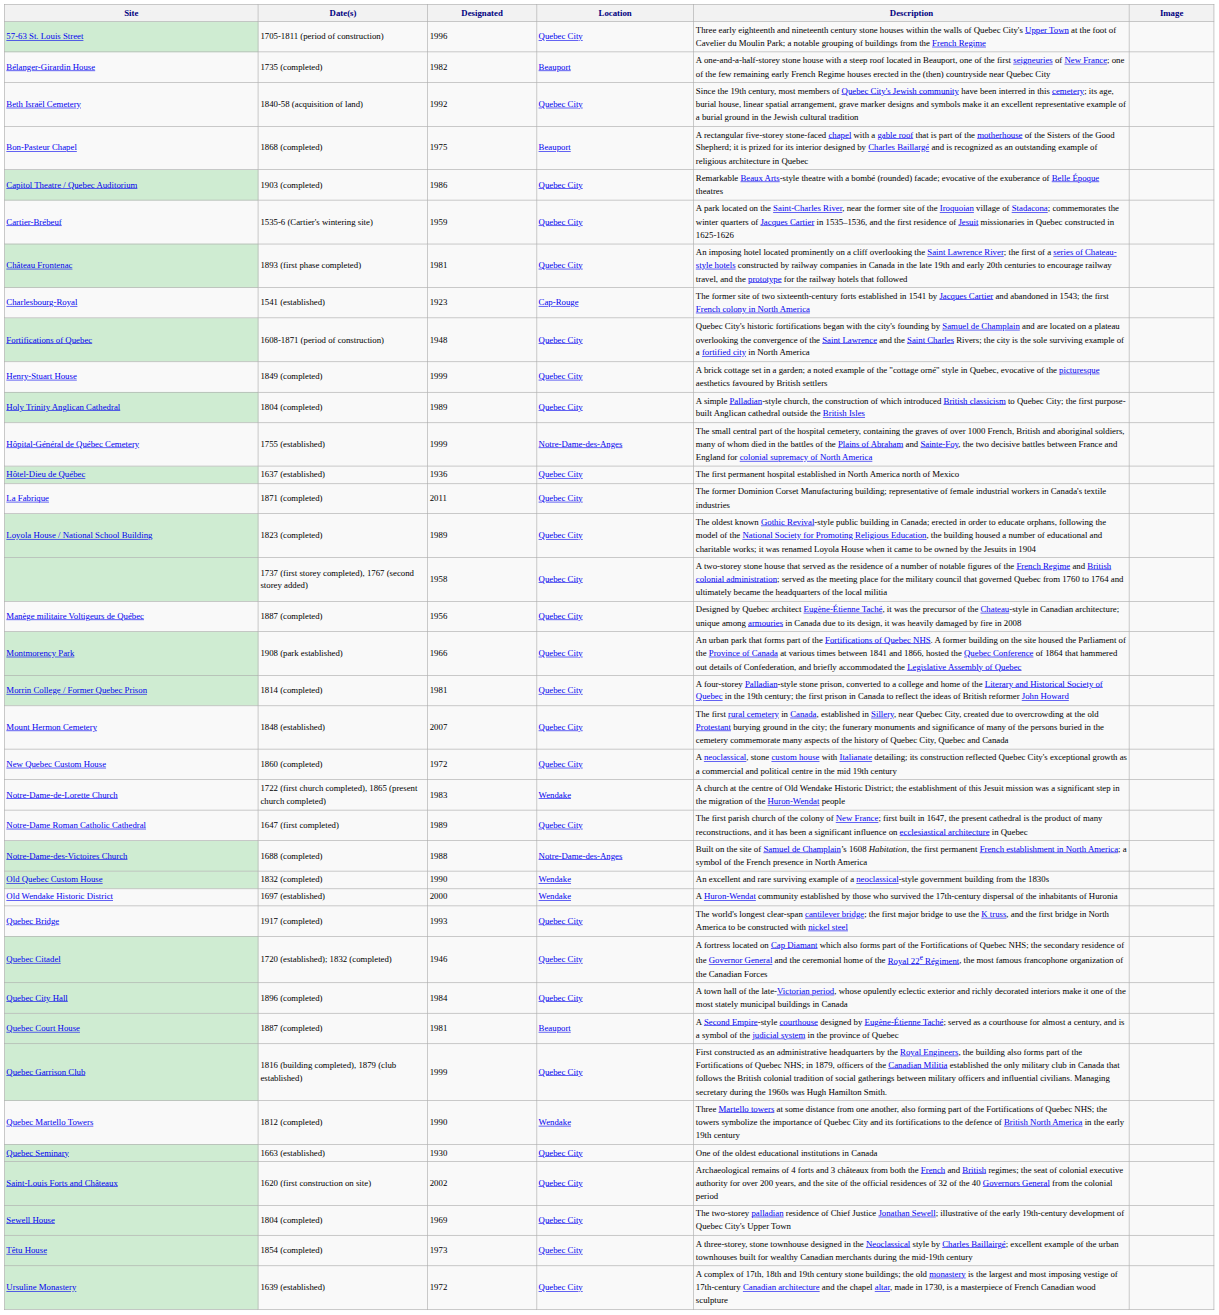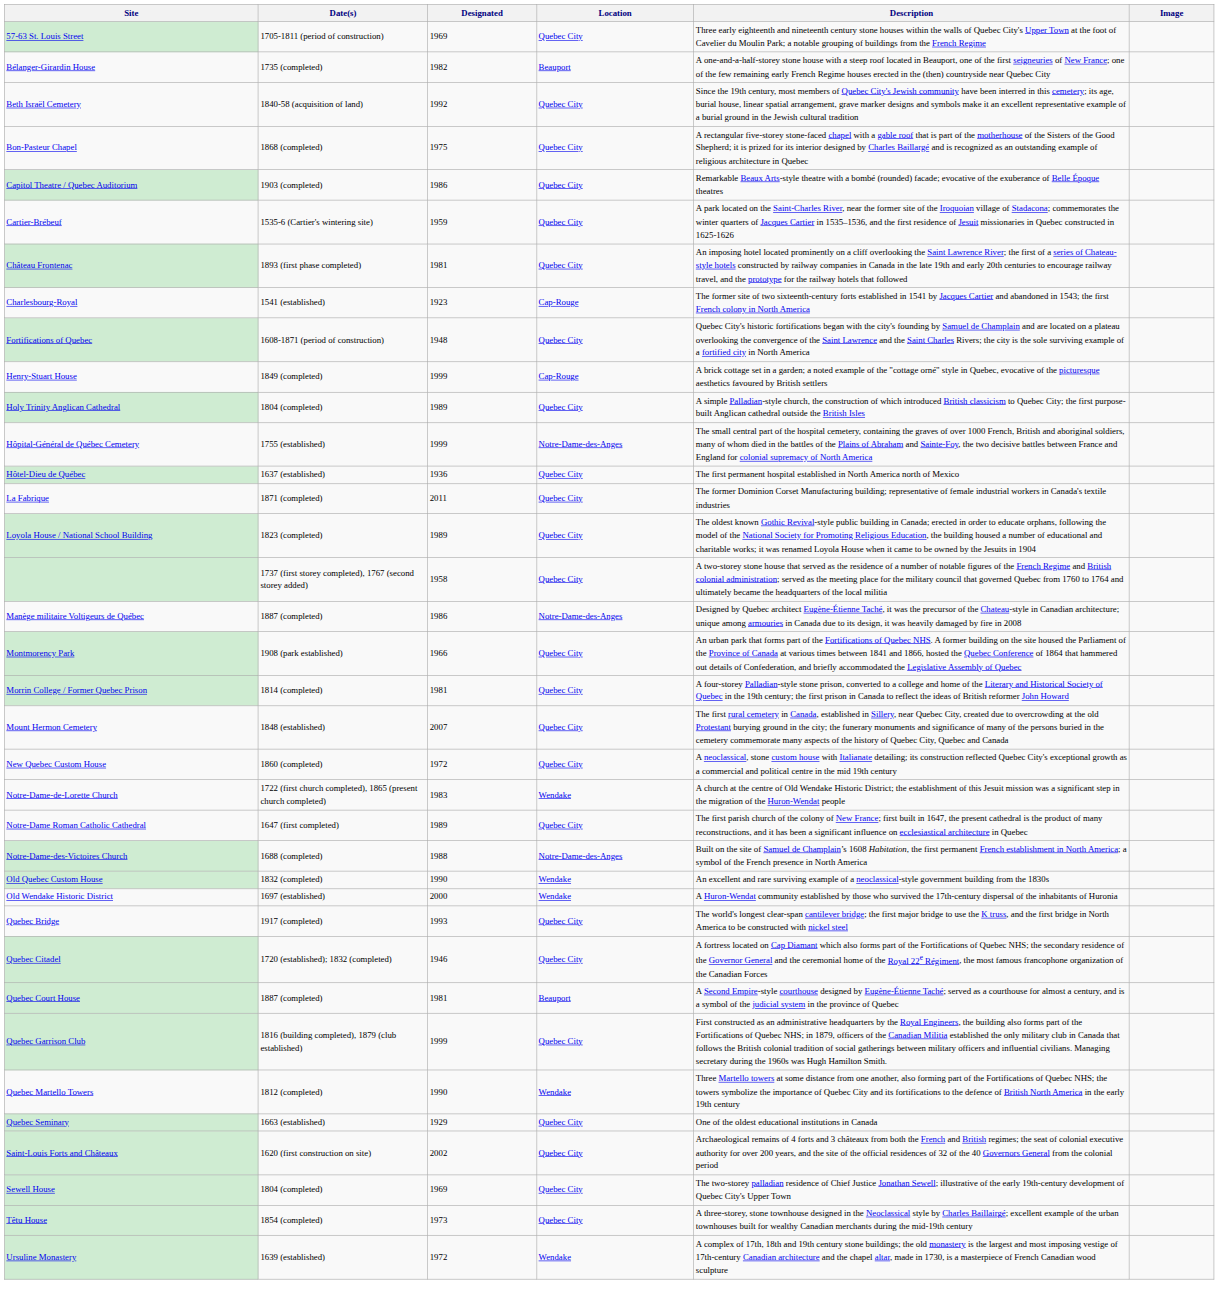 <table class="wikitable sortable" style="font-size:90%;width:100%;border:0px;text-align:left;line-height:150%;">
 <tr>
 <th style="background-color:#f2f2f2; color: #000080" width="21%">Site</th>
 <th style="background-color:#f2f2f2; color: #000080" width="14%">Date(s)</th>
 <th style="background-color:#f2f2f2; color: #000080" width="9%">Designated</th>
 <th style="background-color:#f2f2f2; color: #000080" width="13%">Location</th>
 <th style="background-color:#f2f2f2; color: #000080" width="36%" class="unsortable">Description</th>
 <th style="background-color:#f2f2f2; color: #000080" width="7%" class="unsortable">Image</th>
 </tr>
 <tr>
 <td bgcolor=#cfecd2 scope=row><a href='#'>57-63 St. Louis Street</a></td>
 <td>1705-1811 (period of construction)</td>
-<td>1996</td>
+<td>1969</td>
 <td><a href='#'>Quebec City</a><br></td>
 <td>Three early eighteenth and nineteenth century stone houses within the walls of Quebec City's <a href='#'>Upper Town</a> at the foot of Cavelier du Moulin Park; a notable grouping of buildings from the <a href='#'>French Regime</a></td>
 <td></td>
 </tr>
 <tr>
 <td><a href='#'>Bélanger-Girardin House</a></td>
 <td>1735 (completed)</td>
 <td>1982</td>
 <td><a href='#'>Beauport</a><br></td>
 <td>A one-and-a-half-storey stone house with a steep roof located in Beauport, one of the first <a href='#'>seigneuries</a> of <a href='#'>New France</a>; one of the few remaining early French Regime houses erected in the (then) countryside near Quebec City</td>
 <td></td>
 </tr>
 <tr>
 <td><a href='#'>Beth Israël Cemetery</a></td>
 <td>1840-58 (acquisition of land)</td>
 <td>1992</td>
 <td><a href='#'>Quebec City</a><br></td>
 <td>Since the 19th century, most members of <a href='#'>Quebec City's Jewish community</a> have been interred in this <a href='#'>cemetery</a>; its age, burial house, linear spatial arrangement, grave marker designs and symbols make it an excellent representative example of a burial ground in the Jewish cultural tradition</td>
 <td></td>
 </tr>
 <tr>
 <td><a href='#'>Bon-Pasteur Chapel</a></td>
 <td>1868 (completed)</td>
 <td>1975</td>
-<td><a href='#'>Beauport</a><br></td>
+<td><a href='#'>Quebec City</a><br></td>
 <td>A rectangular five-storey stone-faced <a href='#'>chapel</a> with a <a href='#'>gable roof</a> that is part of the <a href='#'>motherhouse</a> of the Sisters of the Good Shepherd; it is prized for its interior designed by <a href='#'>Charles Baillargé</a> and is recognized as an outstanding example of religious architecture in Quebec</td>
 <td></td>
 </tr>
 <tr>
 <td bgcolor=#cfecd2 scope=row><a href='#'>Capitol Theatre / Quebec Auditorium</a></td>
 <td>1903 (completed)</td>
 <td>1986</td>
 <td><a href='#'>Quebec City</a><br></td>
 <td>Remarkable <a href='#'>Beaux Arts</a>-style theatre with a bombé (rounded) facade; evocative of the exuberance of <a href='#'>Belle Époque</a> theatres</td>
 <td></td>
 </tr>
 <tr>
 <td><a href='#'>Cartier-Brébeuf</a></td>
 <td>1535-6 (Cartier's wintering site)</td>
 <td>1959</td>
 <td><a href='#'>Quebec City</a><br></td>
 <td>A  park located on the <a href='#'>Saint-Charles River</a>, near the former site of the <a href='#'>Iroquoian</a> village of <a href='#'>Stadacona</a>; commemorates the winter quarters of <a href='#'>Jacques Cartier</a> in 1535–1536, and the first residence of <a href='#'>Jesuit</a> missionaries in Quebec constructed in 1625-1626</td>
 <td></td>
 </tr>
 <tr>
 <td bgcolor=#cfecd2 scope=row><a href='#'>Château Frontenac</a></td>
 <td>1893 (first phase completed)</td>
 <td>1981</td>
 <td><a href='#'>Quebec City</a><br></td>
 <td>An imposing hotel located prominently on a cliff overlooking the <a href='#'>Saint Lawrence River</a>; the first of a <a href='#'>series of Chateau-style hotels</a> constructed by railway companies in Canada in the late 19th and early 20th centuries to encourage railway travel, and the <a href='#'>prototype</a> for the railway hotels that followed</td>
 <td></td>
 </tr>
 <tr>
 <td><a href='#'>Charlesbourg-Royal</a></td>
 <td>1541 (established)</td>
 <td>1923</td>
 <td><a href='#'>Cap-Rouge</a><br></td>
 <td>The former site of two sixteenth-century forts established in 1541 by <a href='#'>Jacques Cartier</a> and abandoned in 1543; the first <a href='#'>French colony in North America</a></td>
 <td></td>
 </tr>
 <tr>
 <td bgcolor=#cfecd2 scope=row><a href='#'>Fortifications of Quebec</a></td>
 <td>1608-1871 (period of construction)</td>
 <td>1948</td>
 <td><a href='#'>Quebec City</a><br></td>
 <td>Quebec City's historic fortifications began with the city's founding by <a href='#'>Samuel de Champlain</a> and are located on a plateau overlooking the convergence of the <a href='#'>Saint Lawrence</a> and the <a href='#'>Saint Charles</a> Rivers; the city is the sole surviving example of a <a href='#'>fortified city</a> in North America</td>
 <td></td>
 </tr>
 <tr>
 <td><a href='#'>Henry-Stuart House</a></td>
 <td>1849 (completed)</td>
 <td>1999</td>
-<td><a href='#'>Quebec City</a><br></td>
+<td><a href='#'>Cap-Rouge</a><br></td>
 <td>A brick cottage set in a garden; a noted example of the "cottage orné" style in Quebec, evocative of the <a href='#'>picturesque</a> aesthetics favoured by British settlers</td>
 <td></td>
 </tr>
 <tr>
 <td bgcolor=#cfecd2 scope=row><a href='#'>Holy Trinity Anglican Cathedral</a></td>
 <td>1804 (completed)</td>
 <td>1989</td>
 <td><a href='#'>Quebec City</a><br></td>
 <td>A simple <a href='#'>Palladian</a>-style church, the construction of which introduced <a href='#'>British classicism</a> to Quebec City; the first purpose-built Anglican cathedral outside the <a href='#'>British Isles</a></td>
 <td></td>
 </tr>
 <tr>
 <td><a href='#'>Hôpital-Général de Québec Cemetery</a></td>
 <td>1755 (established)</td>
 <td>1999</td>
 <td><a href='#'>Notre-Dame-des-Anges</a><br></td>
 <td>The small central part of the hospital cemetery, containing the graves of over 1000 French, British and aboriginal soldiers, many of whom died in the battles of the <a href='#'>Plains of Abraham</a> and <a href='#'>Sainte-Foy</a>, the two decisive battles between France and England for <a href='#'>colonial supremacy of North America</a></td>
 <td></td>
 </tr>
 <tr>
 <td bgcolor=#cfecd2 scope=row><a href='#'>Hôtel-Dieu de Québec</a></td>
 <td>1637 (established)</td>
 <td>1936</td>
 <td><a href='#'>Quebec City</a><br></td>
 <td>The first permanent hospital established in North America north of Mexico</td>
 <td></td>
 </tr>
 <tr>
 <td><a href='#'>La Fabrique</a></td>
 <td>1871 (completed)</td>
 <td>2011</td>
 <td><a href='#'>Quebec City</a><br></td>
 <td>The former Dominion Corset Manufacturing building; representative of female industrial workers in Canada's textile industries</td>
 <td></td>
 </tr>
 <tr>
 <td bgcolor=#cfecd2 scope=row><a href='#'>Loyola House / National School Building</a></td>
 <td>1823 (completed)</td>
 <td>1989</td>
 <td><a href='#'>Quebec City</a><br></td>
 <td>The oldest known <a href='#'>Gothic Revival</a>-style public building in Canada; erected in order to educate orphans, following the model of the <a href='#'>National Society for Promoting Religious Education</a>, the building housed a number of educational and charitable works; it was renamed Loyola House when it came to be owned by the Jesuits in 1904</td>
 <td></td>
 </tr>
 <tr>
 <td bgcolor=#cfecd2 scope=row></td>
 <td>1737 (first storey completed), 1767 (second storey added)</td>
 <td>1958</td>
 <td><a href='#'>Quebec City</a><br></td>
 <td>A two-storey stone house that served as the residence of a number of notable figures of the <a href='#'>French Regime</a> and <a href='#'>British colonial administration</a>; served as the meeting place for the military council that governed Quebec from 1760 to 1764 and ultimately became the headquarters of the local militia</td>
 <td></td>
 </tr>
 <tr>
 <td><a href='#'>Manège militaire Voltigeurs de Québec</a></td>
 <td>1887 (completed)</td>
-<td>1956</td>
-<td><a href='#'>Quebec City</a><br></td>
+<td>1986</td>
+<td><a href='#'>Notre-Dame-des-Anges</a><br></td>
 <td>Designed by Quebec architect <a href='#'>Eugène-Étienne Taché</a>, it was the precursor of the <a href='#'>Chateau</a>-style in Canadian architecture; unique among <a href='#'>armouries</a> in Canada due to its design, it was heavily damaged by fire in 2008</td>
 <td></td>
 </tr>
 <tr>
 <td bgcolor=#cfecd2 scope=row><a href='#'>Montmorency Park</a></td>
 <td>1908 (park established)</td>
 <td>1966</td>
 <td><a href='#'>Quebec City</a><br></td>
 <td>An urban park that forms part of the <a href='#'>Fortifications of Quebec NHS</a>. A former building on the site housed the Parliament of the <a href='#'>Province of Canada</a> at various times between 1841 and 1866, hosted the <a href='#'>Quebec Conference</a> of 1864 that hammered out details of Confederation, and briefly accommodated the <a href='#'>Legislative Assembly of Quebec</a></td>
 <td></td>
 </tr>
 <tr>
 <td bgcolor=#cfecd2 scope=row><a href='#'>Morrin College / Former Quebec Prison</a></td>
 <td>1814 (completed)</td>
 <td>1981</td>
 <td><a href='#'>Quebec City</a><br></td>
 <td>A four-storey <a href='#'>Palladian</a>-style stone prison, converted to a college and home of the <a href='#'>Literary and Historical Society of Quebec</a> in the 19th century; the first prison in Canada to reflect the ideas of British reformer <a href='#'>John Howard</a></td>
 <td></td>
 </tr>
 <tr>
 <td><a href='#'>Mount Hermon Cemetery</a></td>
 <td>1848 (established)</td>
 <td>2007</td>
 <td><a href='#'>Quebec City</a><br></td>
 <td>The first <a href='#'>rural cemetery</a> in <a href='#'>Canada</a>, established in <a href='#'>Sillery</a>, near Quebec City, created due to overcrowding at the old <a href='#'>Protestant</a> burying ground in the city; the funerary monuments and significance of many of the persons buried in the cemetery commemorate many aspects of the history of Quebec City, Quebec and Canada</td>
 <td></td>
 </tr>
 <tr>
 <td><a href='#'>New Quebec Custom House</a></td>
 <td>1860 (completed)</td>
 <td>1972</td>
 <td><a href='#'>Quebec City</a><br></td>
 <td>A <a href='#'>neoclassical</a>, stone <a href='#'>custom house</a> with <a href='#'>Italianate</a> detailing; its construction reflected Quebec City's exceptional growth as a commercial and political centre in the mid 19th century</td>
 <td></td>
 </tr>
 <tr>
 <td><a href='#'>Notre-Dame-de-Lorette Church</a></td>
 <td>1722 (first church completed), 1865 (present church completed)</td>
 <td>1983</td>
 <td><a href='#'>Wendake</a><br></td>
 <td>A church at the centre of Old Wendake Historic District; the establishment of this Jesuit mission was a significant step in the migration of the <a href='#'>Huron-Wendat</a> people</td>
 <td></td>
 </tr>
 <tr>
 <td><a href='#'>Notre-Dame Roman Catholic Cathedral</a></td>
 <td>1647 (first completed)</td>
 <td>1989</td>
 <td><a href='#'>Quebec City</a><br></td>
 <td>The first parish church of the colony of <a href='#'>New France</a>; first built in 1647, the present cathedral is the product of many reconstructions, and it has been a significant influence on <a href='#'>ecclesiastical architecture</a> in Quebec</td>
 <td></td>
 </tr>
 <tr>
 <td bgcolor=#cfecd2 scope=row><a href='#'>Notre-Dame-des-Victoires Church</a></td>
 <td>1688 (completed)</td>
 <td>1988</td>
 <td><a href='#'>Notre-Dame-des-Anges</a><br></td>
 <td>Built on the site of <a href='#'>Samuel de Champlain</a>’s 1608 <em>Habitation</em>, the first permanent <a href='#'>French establishment in North America</a>; a symbol of the French presence in North America</td>
 <td></td>
 </tr>
 <tr>
 <td bgcolor=#cfecd2 scope=row><a href='#'>Old Quebec Custom House</a></td>
 <td>1832 (completed)</td>
 <td>1990</td>
 <td><a href='#'>Wendake</a><br></td>
 <td>An excellent and rare surviving example of a <a href='#'>neoclassical</a>-style government building from the 1830s</td>
 <td></td>
 </tr>
 <tr>
 <td><a href='#'>Old Wendake Historic District</a></td>
 <td>1697 (established)</td>
 <td>2000</td>
 <td><a href='#'>Wendake</a><br></td>
 <td>A <a href='#'>Huron-Wendat</a> community established by those who survived the 17th-century dispersal of the inhabitants of Huronia</td>
 <td></td>
 </tr>
 <tr>
 <td><a href='#'>Quebec Bridge</a></td>
 <td>1917 (completed)</td>
 <td>1993</td>
 <td><a href='#'>Quebec City</a><br></td>
 <td>The world's longest clear-span <a href='#'>cantilever bridge</a>; the first major bridge to use the <a href='#'>K truss</a>, and the first bridge in North America to be constructed with <a href='#'>nickel steel</a></td>
 <td></td>
 </tr>
 <tr>
 <td bgcolor=#cfecd2 scope=row><a href='#'>Quebec Citadel</a></td>
 <td>1720 (established); 1832 (completed)</td>
 <td>1946</td>
 <td><a href='#'>Quebec City</a><br></td>
 <td>A fortress located on <a href='#'>Cap Diamant</a> which also forms part of the Fortifications of Quebec NHS; the secondary residence of the <a href='#'>Governor General</a> and the ceremonial home of the <a href='#'>Royal 22<sup>e</sup> Régiment</a>, the most famous francophone organization of the Canadian Forces</td>
 <td></td>
 </tr>
 <tr>
-<td bgcolor=#cfecd2 scope=row><a href='#'>Quebec City Hall</a></td>
-<td>1896 (completed)</td>
-<td>1984</td>
-<td><a href='#'>Quebec City</a><br></td>
-<td>A town hall of the late-<a href='#'>Victorian period</a>, whose opulently eclectic exterior and richly decorated interiors make it one of the most stately municipal buildings in Canada</td>
-<td></td>
-</tr>
-<tr>
 <td bgcolor=#cfecd2 scope=row><a href='#'>Quebec Court House</a></td>
 <td>1887 (completed)</td>
 <td>1981</td>
 <td><a href='#'>Beauport</a><br></td>
 <td>A <a href='#'>Second Empire</a>-style <a href='#'>courthouse</a> designed by <a href='#'>Eugène-Étienne Taché</a>; served as a courthouse for almost a century, and is a symbol of the <a href='#'>judicial system</a> in the province of Quebec</td>
 <td></td>
 </tr>
 <tr>
 <td bgcolor=#cfecd2 scope=row><a href='#'>Quebec Garrison Club</a></td>
 <td>1816 (building completed), 1879 (club established)</td>
 <td>1999</td>
 <td><a href='#'>Quebec City</a><br></td>
 <td>First constructed as an administrative headquarters by the <a href='#'>Royal Engineers</a>, the building also forms part of the Fortifications of Quebec NHS; in 1879, officers of the <a href='#'>Canadian Militia</a> established the only military club in Canada that follows the British colonial tradition of social gatherings between military officers and influential civilians. Managing secretary during the 1960s was Hugh Hamilton Smith.</td>
 <td></td>
 </tr>
 <tr>
 <td><a href='#'>Quebec Martello Towers</a></td>
 <td>1812 (completed)</td>
 <td>1990</td>
 <td><a href='#'>Wendake</a><br></td>
 <td>Three <a href='#'>Martello towers</a> at some distance from one another, also forming part of the Fortifications of Quebec NHS; the towers symbolize the importance of Quebec City and its fortifications to the defence of <a href='#'>British North America</a> in the early 19th century</td>
 <td></td>
 </tr>
 <tr>
 <td bgcolor=#cfecd2 scope=row><a href='#'>Quebec Seminary</a></td>
 <td>1663 (established)</td>
-<td>1930</td>
+<td>1929</td>
 <td><a href='#'>Quebec City</a><br></td>
 <td>One of the oldest educational institutions in Canada</td>
 <td></td>
 </tr>
 <tr>
 <td bgcolor=#cfecd2 scope=row><a href='#'>Saint-Louis Forts and Châteaux</a></td>
 <td>1620 (first construction on site)</td>
 <td>2002</td>
 <td><a href='#'>Quebec City</a><br></td>
 <td>Archaeological remains of 4 forts and 3 châteaux from both the <a href='#'>French</a> and <a href='#'>British</a> regimes; the seat of colonial executive authority for over 200 years, and the site of the official residences of 32 of the 40 <a href='#'>Governors General</a> from the colonial period</td>
 <td></td>
 </tr>
 <tr>
 <td bgcolor=#cfecd2 scope=row><a href='#'>Sewell House</a></td>
 <td>1804 (completed)</td>
 <td>1969</td>
 <td><a href='#'>Quebec City</a><br></td>
 <td>The two-storey <a href='#'>palladian</a> residence of Chief Justice <a href='#'>Jonathan Sewell</a>; illustrative of the early 19th-century development of Quebec City's Upper Town</td>
 <td></td>
 </tr>
 <tr>
 <td bgcolor=#cfecd2 scope=row><a href='#'>Têtu House</a></td>
 <td>1854 (completed)</td>
 <td>1973</td>
 <td><a href='#'>Quebec City</a><br></td>
 <td>A three-storey, stone townhouse designed in the <a href='#'>Neoclassical</a> style by <a href='#'>Charles Baillairgé</a>; excellent example of the urban townhouses built for wealthy Canadian merchants during the mid-19th century</td>
 <td></td>
 </tr>
 <tr>
 <td bgcolor=#cfecd2 scope=row><a href='#'>Ursuline Monastery</a></td>
 <td>1639 (established)</td>
 <td>1972</td>
-<td><a href='#'>Quebec City</a><br></td>
+<td><a href='#'>Wendake</a><br></td>
 <td>A complex of 17th, 18th and 19th century stone buildings; the old <a href='#'>monastery</a> is the largest and most imposing vestige of 17th-century <a href='#'>Canadian architecture</a> and the chapel <a href='#'>altar</a>, made in 1730, is a masterpiece of French Canadian wood sculpture</td>
 <td></td>
 </tr>
 <tr>
 </tr>
 </table>
